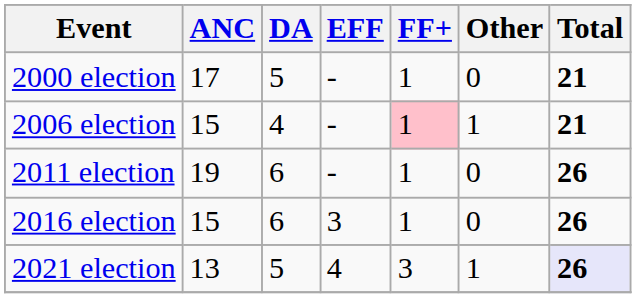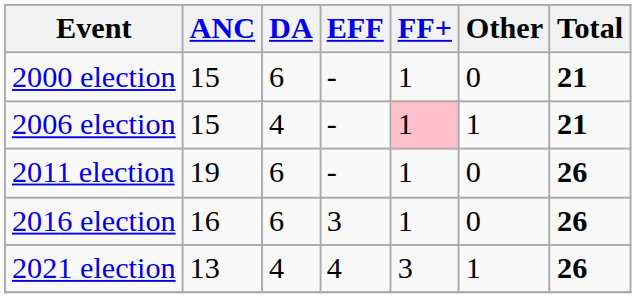 <table class="wikitable">
 <tr>
 <th>Event</th>
 <th><a href='#'>ANC</a></th>
 <th><a href='#'>DA</a></th>
 <th><a href='#'>EFF</a></th>
 <th><a href='#'>FF+</a></th>
 <th>Other</th>
 <th>Total</th>
 </tr>
 <tr>
 <td><a href='#'>2000 election</a></td>
-<td>17</td>
-<td>5</td>
+<td>15</td>
+<td>6</td>
 <td>-</td>
 <td>1</td>
 <td>0</td>
 <td><strong>21</strong></td>
 </tr>
 <tr>
 <td><a href='#'>2006 election</a></td>
 <td>15</td>
 <td>4</td>
 <td>-</td>
 <td style="background: pink;">1</td>
 <td>1</td>
 <td><strong>21</strong></td>
 </tr>
 <tr>
 <td><a href='#'>2011 election</a></td>
 <td>19</td>
 <td>6</td>
 <td>-</td>
 <td>1</td>
 <td>0</td>
 <td><strong>26</strong></td>
 </tr>
 <tr>
 <td><a href='#'>2016 election</a></td>
-<td>15</td>
+<td>16</td>
 <td>6</td>
 <td>3</td>
 <td>1</td>
 <td>0</td>
 <td><strong>26</strong></td>
 </tr>
 <tr>
 <td><a href='#'>2021 election</a></td>
 <td>13</td>
-<td>5</td>
+<td>4</td>
 <td>4</td>
 <td>3</td>
 <td>1</td>
-<td style="background: lavender;"><strong>26</strong></td>
+<td><strong>26</strong></td>
 </tr>
 <tr>
 </tr>
 </table>
